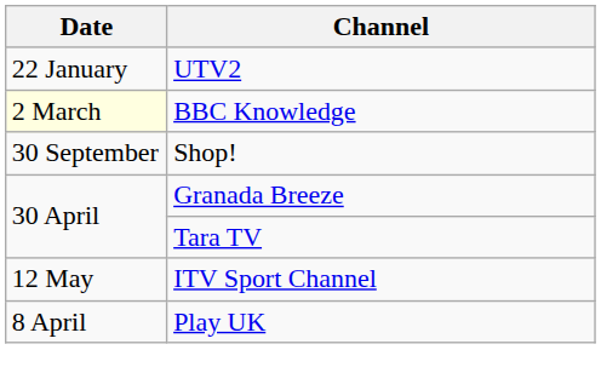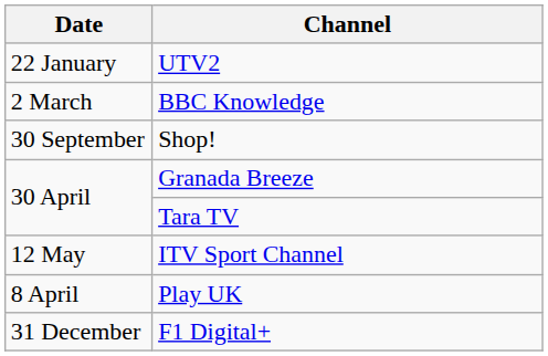 <table class="wikitable">
 <tr>
 <th width=90>Date</th>
 <th width=250>Channel</th>
 </tr>
 <tr>
 <td>22 January</td>
 <td><a href='#'>UTV2</a></td>
 </tr>
 <tr>
-<td style="background: lightyellow;">2 March</td>
+<td>2 March</td>
 <td><a href='#'>BBC Knowledge</a></td>
 </tr>
 <tr>
 <td>30 September</td>
 <td>Shop!</td>
 </tr>
 <tr>
 <td rowspan=2>30 April</td>
 <td><a href='#'>Granada Breeze</a></td>
 </tr>
 <tr>
 <td><a href='#'>Tara TV</a></td>
 </tr>
 <tr>
 <td>12 May</td>
 <td><a href='#'>ITV Sport Channel</a></td>
 </tr>
 <tr>
 <td>8 April</td>
 <td><a href='#'>Play UK</a></td>
 </tr>
+<tr>
+<td>31 December</td>
+<td><a href='#'>F1 Digital+</a></td>
+</tr>
 </table>
